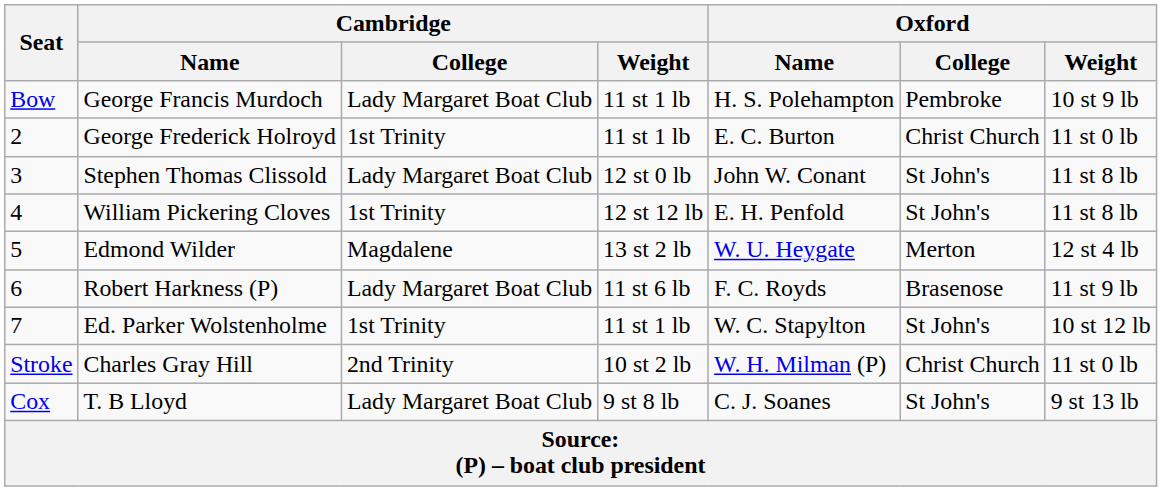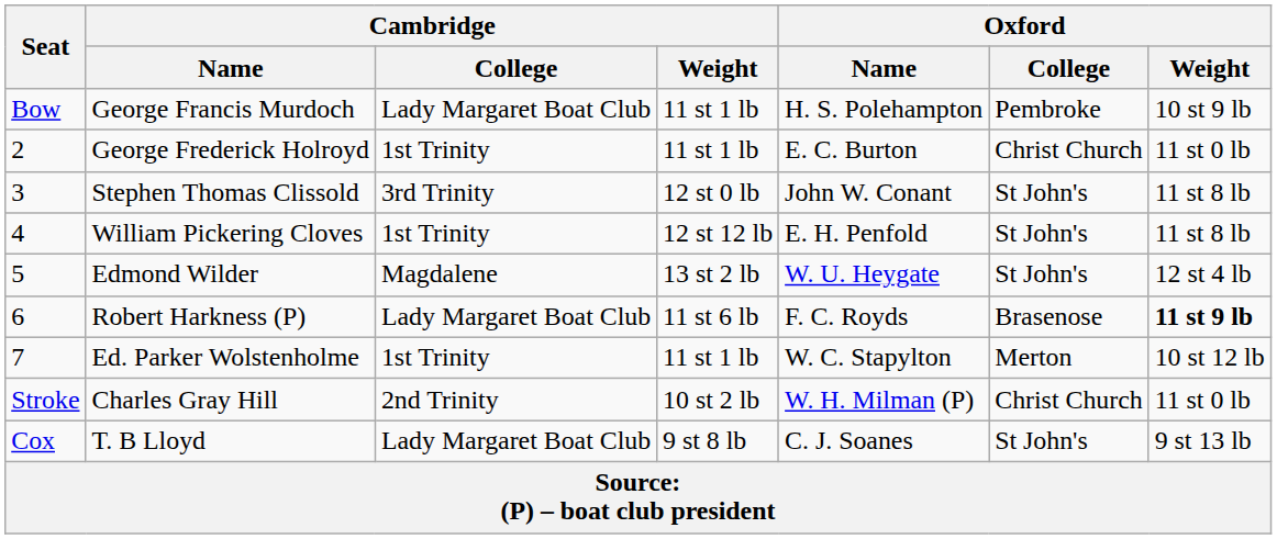 <table class=wikitable>
 <tr>
 <th rowspan="2">Seat</th>
 <th colspan="3">Cambridge <br> </th>
 <th colspan="3">Oxford <br> </th>
 </tr>
 <tr>
 <th>Name</th>
 <th>College</th>
 <th>Weight</th>
 <th>Name</th>
 <th>College</th>
 <th>Weight</th>
 </tr>
 <tr>
 <td><a href='#'>Bow</a></td>
 <td>George Francis Murdoch</td>
 <td>Lady Margaret Boat Club</td>
 <td>11 st 1 lb</td>
 <td>H. S. Polehampton</td>
 <td>Pembroke</td>
 <td>10 st 9 lb</td>
 </tr>
 <tr>
 <td>2</td>
 <td>George Frederick Holroyd</td>
 <td>1st Trinity</td>
 <td>11 st 1 lb</td>
 <td>E. C. Burton</td>
 <td>Christ Church</td>
 <td>11 st 0 lb</td>
 </tr>
 <tr>
 <td>3</td>
 <td>Stephen Thomas Clissold</td>
-<td>Lady Margaret Boat Club</td>
+<td>3rd Trinity</td>
 <td>12 st 0 lb</td>
 <td>John W. Conant</td>
 <td>St John's</td>
 <td>11 st 8 lb</td>
 </tr>
 <tr>
 <td>4</td>
 <td>William Pickering Cloves</td>
 <td>1st Trinity</td>
 <td>12 st 12 lb</td>
 <td>E. H. Penfold</td>
 <td>St John's</td>
 <td>11 st 8 lb</td>
 </tr>
 <tr>
 <td>5</td>
 <td>Edmond Wilder</td>
 <td>Magdalene</td>
 <td>13 st 2 lb</td>
 <td><a href='#'>W. U. Heygate</a></td>
-<td>Merton</td>
+<td>St John's</td>
 <td>12 st 4 lb</td>
 </tr>
 <tr>
 <td>6</td>
 <td>Robert Harkness (P)</td>
 <td>Lady Margaret Boat Club</td>
 <td>11 st 6 lb</td>
 <td>F. C. Royds</td>
 <td>Brasenose</td>
-<td>11 st 9 lb</td>
+<td><strong>11 st 9 lb</strong></td>
 </tr>
 <tr>
 <td>7</td>
 <td>Ed. Parker Wolstenholme</td>
 <td>1st Trinity</td>
 <td>11 st 1 lb</td>
 <td>W. C. Stapylton</td>
-<td>St John's</td>
+<td>Merton</td>
 <td>10 st 12 lb</td>
 </tr>
 <tr>
 <td><a href='#'>Stroke</a></td>
 <td>Charles Gray Hill</td>
 <td>2nd Trinity</td>
 <td>10 st 2 lb</td>
 <td><a href='#'>W. H. Milman</a> (P)</td>
 <td>Christ Church</td>
 <td>11 st 0 lb</td>
 </tr>
 <tr>
 <td><a href='#'>Cox</a></td>
 <td>T. B Lloyd</td>
 <td>Lady Margaret Boat Club</td>
 <td>9 st 8 lb</td>
 <td>C. J. Soanes</td>
 <td>St John's</td>
 <td>9 st 13 lb</td>
 </tr>
 <tr>
 <th colspan="9">Source:<br>(P) – boat club president</th>
 </tr>
 </table>
